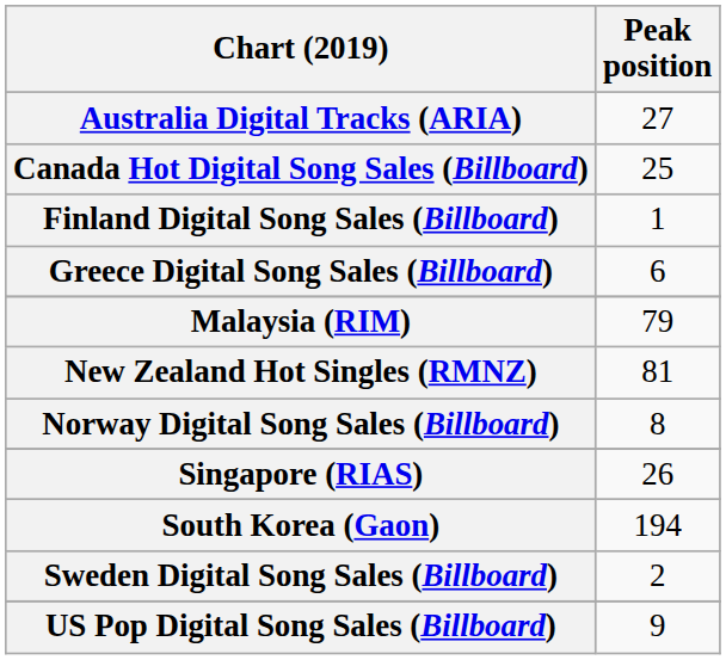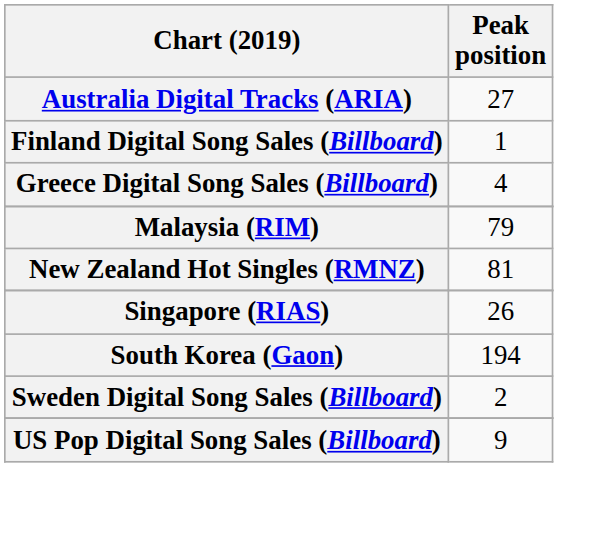 <table class="wikitable sortable plainrowheaders" style="text-align:center">
 <tr>
 <th>Chart (2019)</th>
 <th>Peak<br>position</th>
 </tr>
 <tr>
 <th scope="row"><a href='#'>Australia Digital Tracks</a> (<a href='#'>ARIA</a>)</th>
 <td>27</td>
 </tr>
 <tr>
-<th scope="row">Canada <a href='#'>Hot Digital Song Sales</a> (<em><a href='#'>Billboard</a></em>)</th>
-<td>25</td>
-</tr>
-<tr>
 <th scope="row">Finland Digital Song Sales (<em><a href='#'>Billboard</a></em>)</th>
 <td>1</td>
 </tr>
 <tr>
 <th scope="row">Greece Digital Song Sales (<em><a href='#'>Billboard</a></em>)</th>
-<td>6</td>
+<td>4</td>
 </tr>
 <tr>
 </tr>
 <tr>
 <th scope="row">Malaysia (<a href='#'>RIM</a>)</th>
 <td>79</td>
 </tr>
 <tr>
 <th scope="row">New Zealand Hot Singles (<a href='#'>RMNZ</a>)</th>
 <td>81</td>
-</tr>
-<tr>
-<th scope="row">Norway Digital Song Sales (<em><a href='#'>Billboard</a></em>)</th>
-<td>8</td>
 </tr>
 <tr>
 </tr>
 <tr>
 <th scope="row">Singapore (<a href='#'>RIAS</a>)</th>
 <td>26</td>
 </tr>
 <tr>
 <th scope="row">South Korea (<a href='#'>Gaon</a>)</th>
 <td>194</td>
 </tr>
 <tr>
 <th scope="row">Sweden Digital Song Sales (<em><a href='#'>Billboard</a></em>)</th>
 <td>2</td>
 </tr>
 <tr>
 </tr>
 <tr>
 <th scope="row">US Pop Digital Song Sales (<em><a href='#'>Billboard</a></em>)</th>
 <td>9</td>
 </tr>
 </table>
